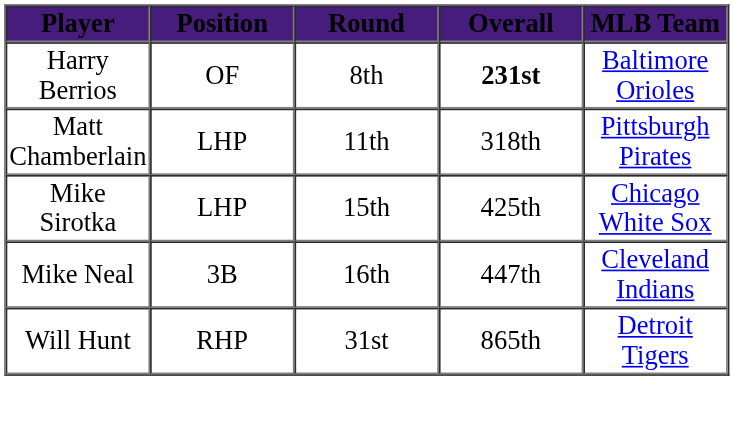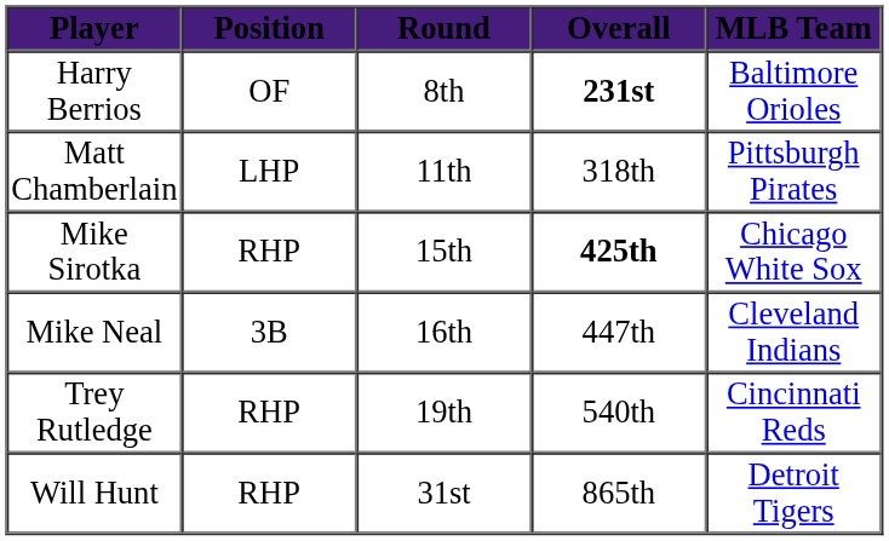 <table cellpadding="1" border="1" cellspacing="0" width="70%">
 <tr>
 <th bgcolor="#461D7C" width="20%"><span>Player</span></th>
 <th bgcolor="#461D7C" width="20%"><span>Position</span></th>
 <th bgcolor="#461D7C" width="20%"><span>Round</span></th>
 <th bgcolor="#461D7C" width="20%"><span>Overall</span></th>
 <th bgcolor="#461D7C" width="20%"><span>MLB Team</span></th>
 </tr>
 <tr align="center">
 <td>Harry Berrios</td>
 <td>OF</td>
 <td>8th</td>
 <td><strong>231st</strong></td>
 <td><a href='#'>Baltimore Orioles</a></td>
 </tr>
 <tr align="center">
 <td>Matt Chamberlain</td>
 <td>LHP</td>
 <td>11th</td>
 <td>318th</td>
 <td><a href='#'>Pittsburgh Pirates</a></td>
 </tr>
 <tr align="center">
 <td>Mike Sirotka</td>
-<td>LHP</td>
+<td>RHP</td>
 <td>15th</td>
-<td>425th</td>
+<td><strong>425th</strong></td>
 <td><a href='#'>Chicago White Sox</a></td>
 </tr>
 <tr align="center">
 <td>Mike Neal</td>
 <td>3B</td>
 <td>16th</td>
 <td>447th</td>
 <td><a href='#'>Cleveland Indians</a></td>
 </tr>
 <tr align="center">
+<td>Trey Rutledge</td>
+<td>RHP</td>
+<td>19th</td>
+<td>540th</td>
+<td><a href='#'>Cincinnati Reds</a></td>
+</tr>
+<tr align="center">
 <td>Will Hunt</td>
 <td>RHP</td>
 <td>31st</td>
 <td>865th</td>
 <td><a href='#'>Detroit Tigers</a></td>
 </tr>
 </table>
